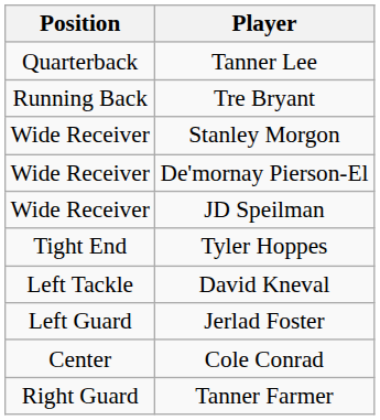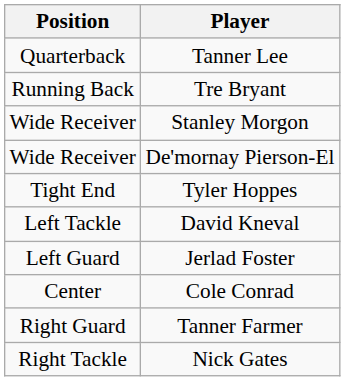 <table class="wikitable" style="text-align: center;">
 <tr>
 <th>Position</th>
 <th>Player</th>
 </tr>
 <tr>
 <td>Quarterback</td>
 <td>Tanner Lee</td>
 </tr>
 <tr>
 <td>Running Back</td>
 <td>Tre Bryant</td>
 </tr>
 <tr>
 <td>Wide Receiver</td>
 <td>Stanley Morgon</td>
 </tr>
 <tr>
 <td>Wide Receiver</td>
 <td>De'mornay Pierson-El</td>
 </tr>
 <tr>
-<td>Wide Receiver</td>
-<td>JD Speilman</td>
-</tr>
-<tr>
 <td>Tight End</td>
 <td>Tyler Hoppes</td>
 </tr>
 <tr>
 <td>Left Tackle</td>
 <td>David Kneval</td>
 </tr>
 <tr>
 <td>Left Guard</td>
 <td>Jerlad Foster</td>
 </tr>
 <tr>
 <td>Center</td>
 <td>Cole Conrad</td>
 </tr>
 <tr>
 <td>Right Guard</td>
 <td>Tanner Farmer</td>
 </tr>
+<tr>
+<td>Right Tackle</td>
+<td>Nick Gates</td>
+</tr>
 </table>
